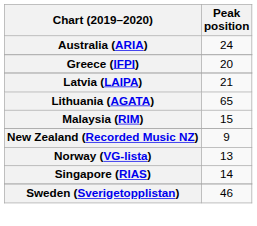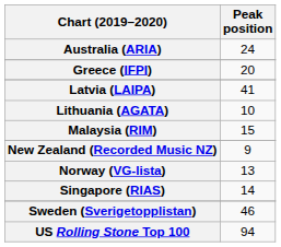 <table class="wikitable sortable plainrowheaders" style="text-align:center">
 <tr>
 <th scope="col">Chart (2019–2020)</th>
 <th scope="col">Peak<br>position</th>
 </tr>
 <tr>
 <th scope="row">Australia (<a href='#'>ARIA</a>)</th>
 <td>24</td>
 </tr>
 <tr>
 </tr>
 <tr>
 </tr>
 <tr>
 </tr>
 <tr>
 </tr>
 <tr>
 <th scope="row">Greece (<a href='#'>IFPI</a>)</th>
 <td>20</td>
 </tr>
 <tr>
 </tr>
 <tr>
 <th scope="row">Latvia (<a href='#'>LAIPA</a>)</th>
-<td>21</td>
+<td>41</td>
 </tr>
 <tr>
 <th scope="row">Lithuania (<a href='#'>AGATA</a>)</th>
-<td>65</td>
+<td>10</td>
 </tr>
 <tr>
 <th scope="row">Malaysia (<a href='#'>RIM</a>)</th>
 <td>15</td>
 </tr>
 <tr>
 </tr>
 <tr>
 <th scope="row">New Zealand (<a href='#'>Recorded Music NZ</a>)</th>
 <td>9</td>
 </tr>
 <tr>
 <th scope="row">Norway (<a href='#'>VG-lista</a>)</th>
 <td>13</td>
 </tr>
 <tr>
 <th scope="row">Singapore (<a href='#'>RIAS</a>)</th>
 <td>14</td>
 </tr>
 <tr>
 </tr>
 <tr>
 <th scope="row">Sweden (<a href='#'>Sverigetopplistan</a>)</th>
 <td>46</td>
 </tr>
+<tr>
+<th scope="row">US <a href='#'><em>Rolling Stone</em> Top 100</a></th>
+<td>94</td>
+</tr>
 </table>
